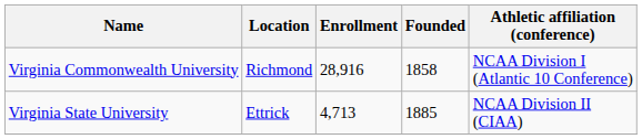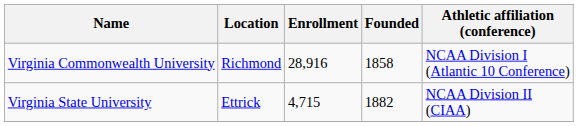 <table class="wikitable sortable" style="text-align:left;">
 <tr>
 <th>Name</th>
 <th>Location</th>
 <th>Enrollment</th>
 <th>Founded</th>
 <th>Athletic affiliation<br>(conference)</th>
 </tr>
 <tr>
 <td><a href='#'>Virginia Commonwealth University</a></td>
 <td><a href='#'>Richmond</a></td>
 <td>28,916</td>
 <td>1858</td>
 <td><a href='#'>NCAA Division I</a><br>(<a href='#'>Atlantic 10 Conference</a>)</td>
 </tr>
 <tr>
 <td><a href='#'>Virginia State University</a></td>
 <td><a href='#'>Ettrick</a></td>
-<td>4,713</td>
-<td>1885</td>
+<td>4,715</td>
+<td>1882</td>
 <td><a href='#'>NCAA Division II</a><br>(<a href='#'>CIAA</a>)</td>
 </tr>
 <tr>
 </tr>
 </table>
